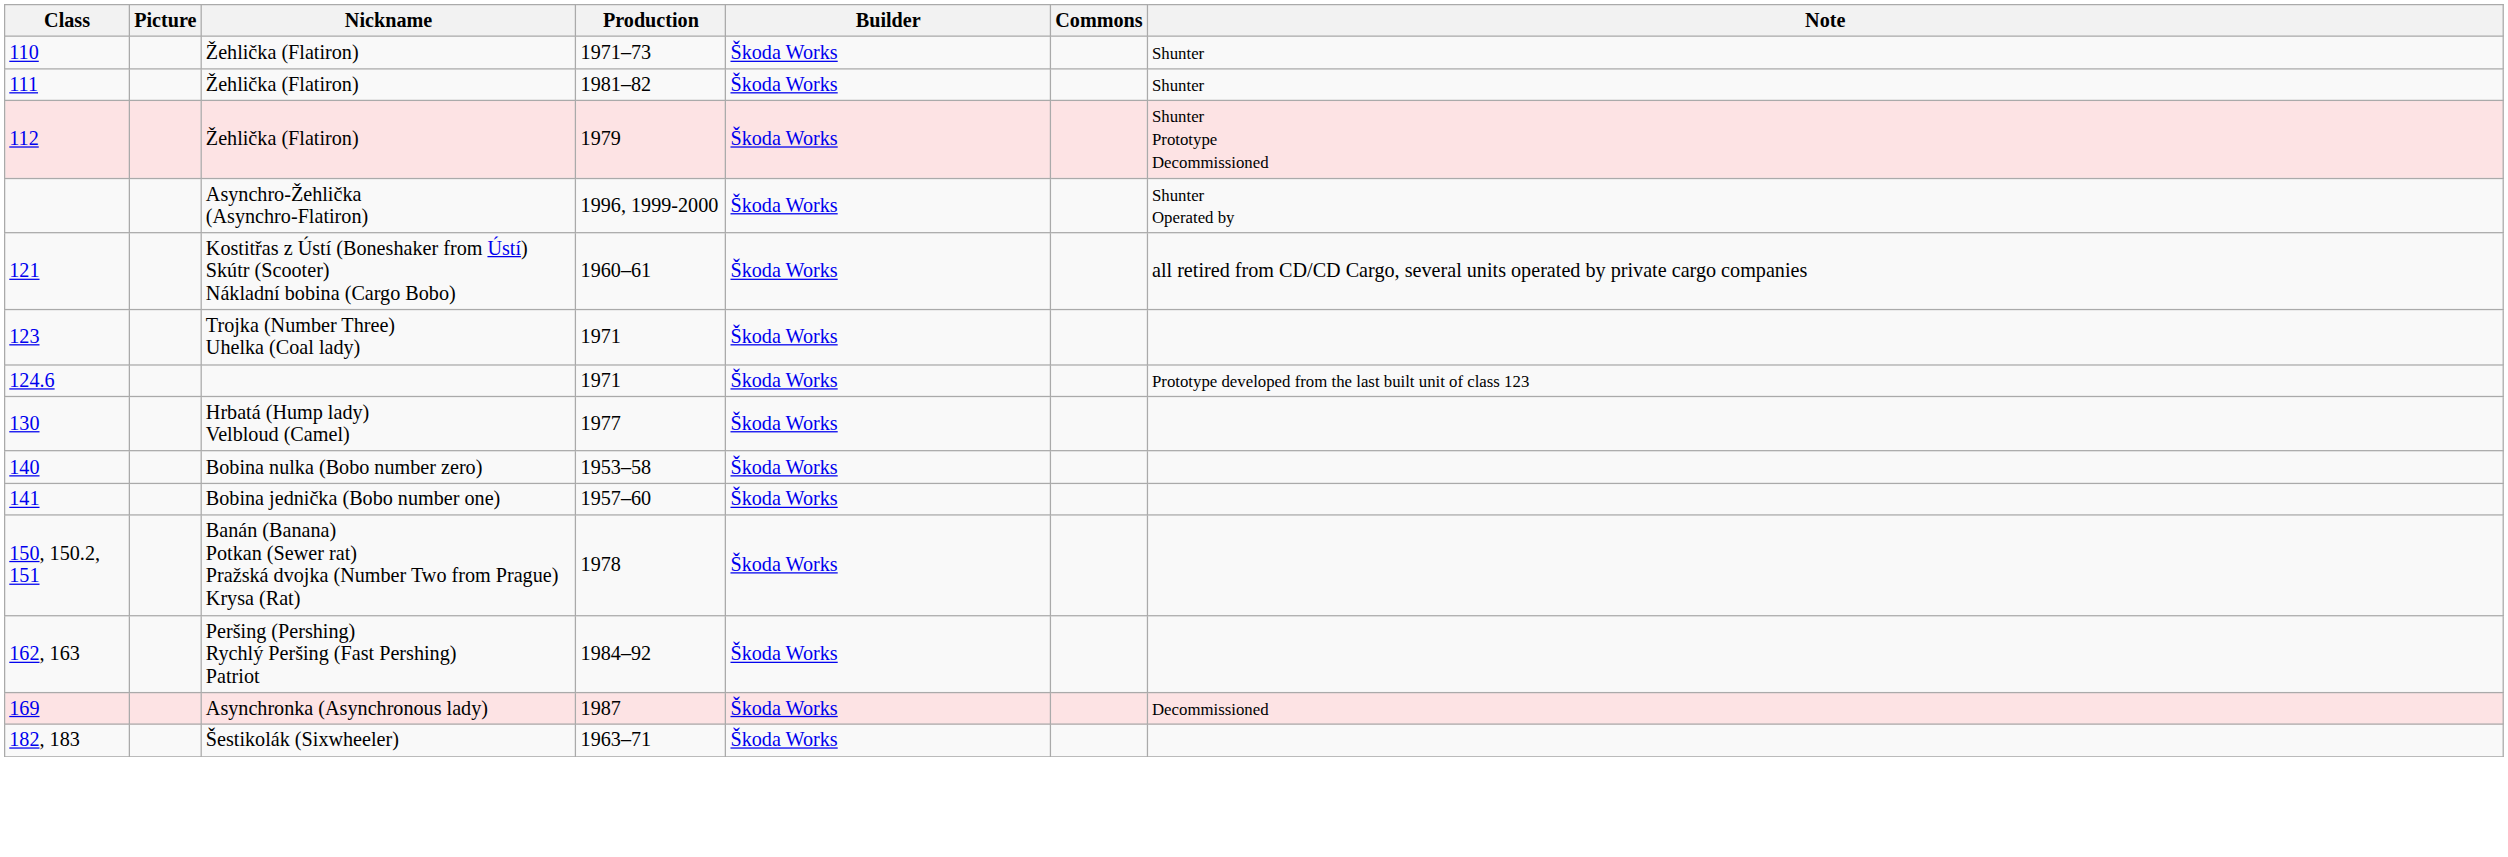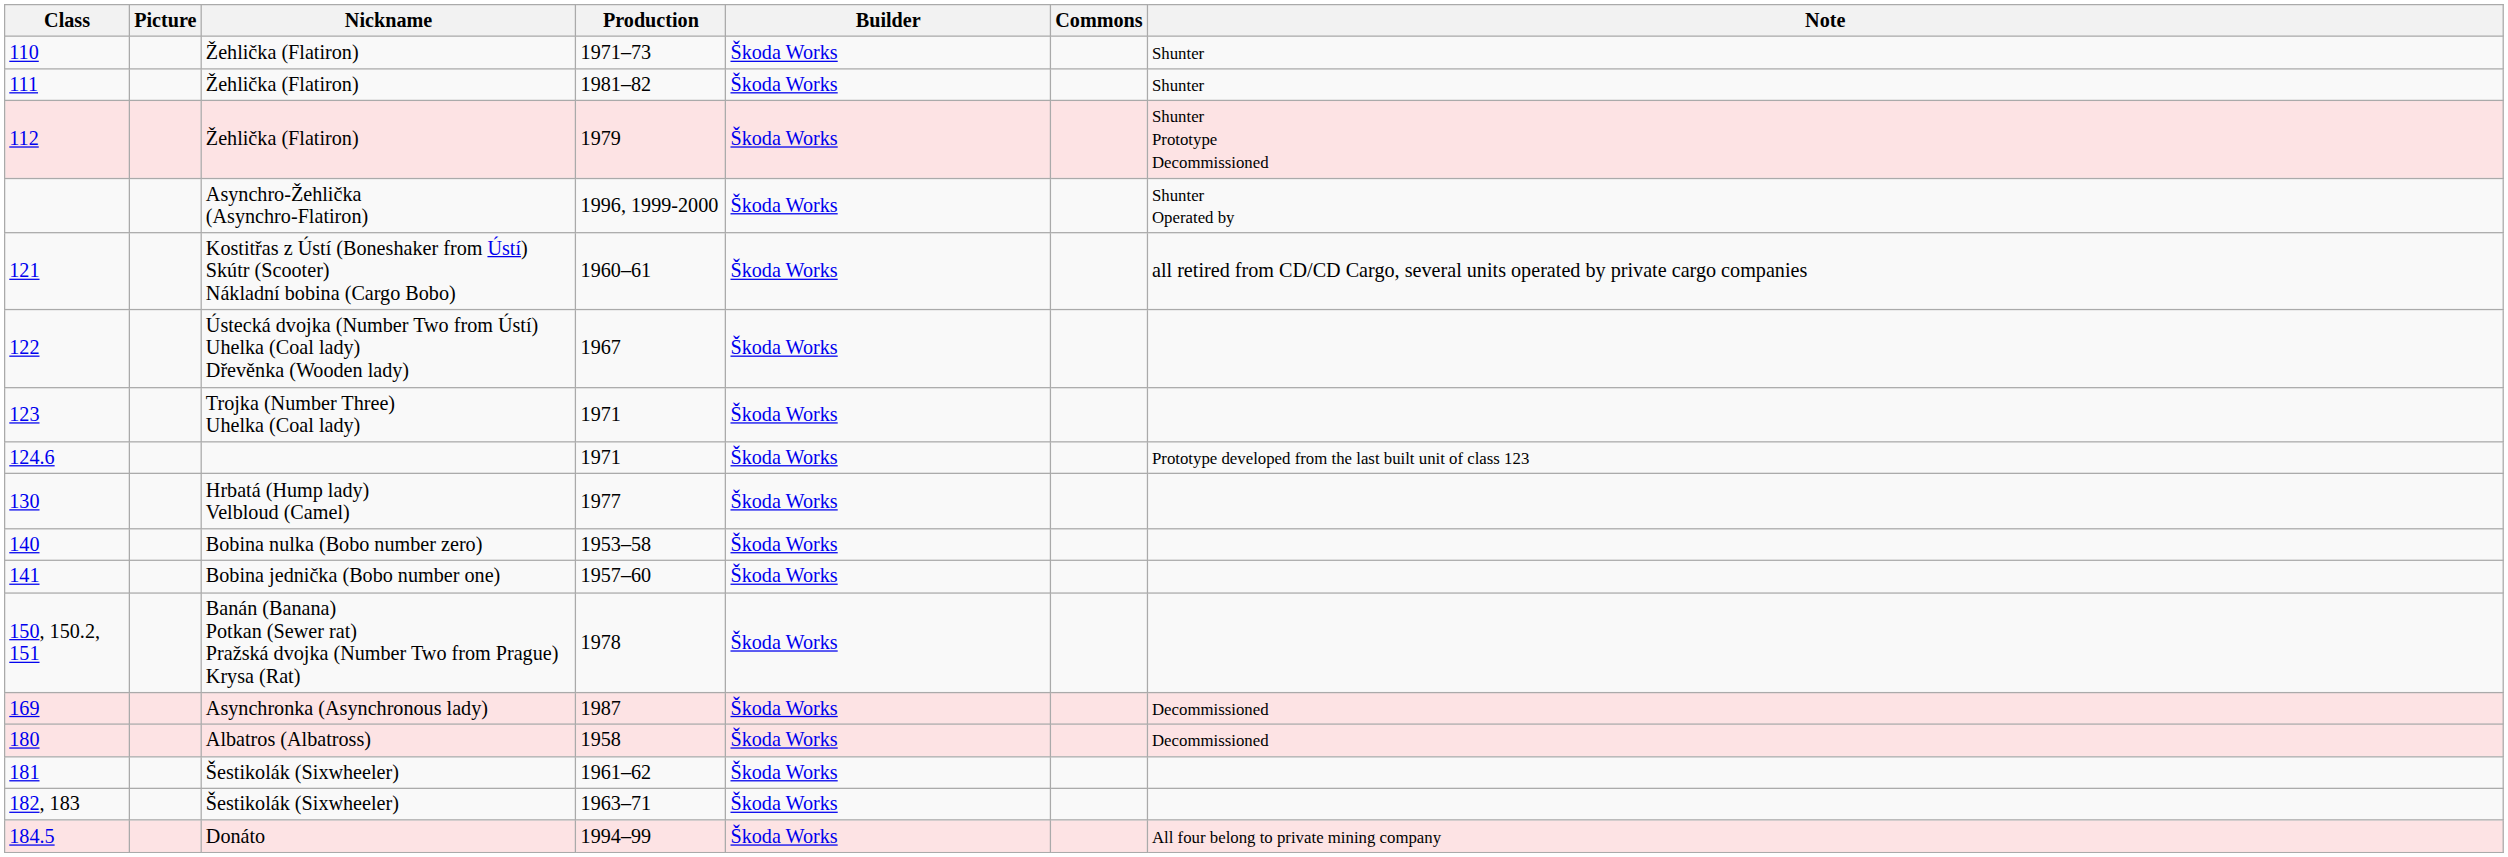 <table class="wikitable" border="1" width="100%">
 <tr>
 <th width="5%">Class</th>
 <th width="1%">Picture</th>
 <th width="15%">Nickname</th>
 <th width="6%">Production</th>
 <th width="13%">Builder</th>
 <th width="1%">Commons</th>
 <th>Note</th>
 </tr>
 <tr>
 <td><a href='#'>110</a></td>
 <td></td>
 <td>Žehlička (Flatiron)</td>
 <td>1971–73</td>
 <td><a href='#'>Škoda Works</a></td>
 <td></td>
 <td><small>Shunter</small></td>
 </tr>
 <tr>
 <td><a href='#'>111</a></td>
 <td></td>
 <td>Žehlička (Flatiron)</td>
 <td>1981–82</td>
 <td><a href='#'>Škoda Works</a></td>
 <td></td>
 <td><small>Shunter</small></td>
 </tr>
 <tr style="background-color: #FDE3E4;">
 <td><a href='#'>112</a></td>
 <td></td>
 <td>Žehlička (Flatiron)</td>
 <td>1979</td>
 <td><a href='#'>Škoda Works</a></td>
 <td></td>
 <td><small>Shunter<br>Prototype<br><span>Decommissioned</span></small></td>
 </tr>
 <tr>
 <td></td>
 <td></td>
 <td>Asynchro-Žehlička<br>(Asynchro-Flatiron)</td>
 <td>1996, 1999-2000</td>
 <td><a href='#'>Škoda Works</a></td>
 <td></td>
 <td><small>Shunter<br>Operated by </small></td>
 </tr>
 <tr>
 <td><a href='#'>121</a></td>
 <td></td>
 <td>Kostitřas z Ústí (Boneshaker from <a href='#'>Ústí</a>)<br>Skútr (Scooter)<br>Nákladní bobina (Cargo Bobo)</td>
 <td>1960–61</td>
 <td><a href='#'>Škoda Works</a></td>
 <td></td>
 <td>all retired from CD/CD Cargo, several units operated by private cargo companies</td>
 </tr>
 <tr>
+<td><a href='#'>122</a></td>
+<td></td>
+<td>Ústecká dvojka (Number Two from Ústí)<br>Uhelka (Coal lady)<br>Dřevěnka (Wooden lady)</td>
+<td>1967</td>
+<td><a href='#'>Škoda Works</a></td>
+<td></td>
+<td></td>
+</tr>
+<tr>
 <td><a href='#'>123</a></td>
 <td></td>
 <td>Trojka (Number Three)<br> Uhelka (Coal lady)</td>
 <td>1971</td>
 <td><a href='#'>Škoda Works</a></td>
 <td></td>
 <td></td>
 </tr>
 <tr>
 <td><a href='#'>124.6</a></td>
 <td></td>
 <td></td>
 <td>1971</td>
 <td><a href='#'>Škoda Works</a></td>
 <td></td>
 <td><small>Prototype developed from the last built unit of class 123</small></td>
 </tr>
 <tr>
 <td><a href='#'>130</a></td>
 <td></td>
 <td>Hrbatá (Hump lady)<br>Velbloud (Camel)</td>
 <td>1977</td>
 <td><a href='#'>Škoda Works</a></td>
 <td></td>
 </tr>
 <tr>
 <td><a href='#'>140</a></td>
 <td></td>
 <td>Bobina nulka (Bobo number zero)</td>
 <td>1953–58</td>
 <td><a href='#'>Škoda Works</a></td>
 <td></td>
 <td></td>
 </tr>
 <tr>
 <td><a href='#'>141</a></td>
 <td></td>
 <td>Bobina jednička (Bobo number one)</td>
 <td>1957–60</td>
 <td><a href='#'>Škoda Works</a></td>
 <td></td>
 <td></td>
 </tr>
 <tr>
 <td><a href='#'>150</a>, 150.2, <a href='#'>151</a></td>
 <td></td>
 <td>Banán (Banana)<br>Potkan (Sewer rat)<br>Pražská dvojka (Number Two from Prague)<br>Krysa (Rat)</td>
 <td>1978</td>
 <td><a href='#'>Škoda Works</a></td>
 <td></td>
 <td></td>
 </tr>
-<tr>
-<td><a href='#'>162</a>, 163</td>
-<td></td>
-<td>Peršing (Pershing)<br>Rychlý Peršing (Fast Pershing)<br>Patriot</td>
-<td>1984–92</td>
-<td><a href='#'>Škoda Works</a></td>
-<td></td>
-<td></td>
-</tr>
 <tr style="background-color: #FDE3E4;">
 <td><a href='#'>169</a></td>
 <td></td>
 <td>Asynchronka (Asynchronous lady)</td>
 <td>1987</td>
 <td><a href='#'>Škoda Works</a></td>
 <td></td>
 <td><small><span>Decommissioned</span></small></td>
+</tr>
+<tr style="background-color: #FDE3E4;">
+<td><a href='#'>180</a></td>
+<td></td>
+<td>Albatros (Albatross)</td>
+<td>1958</td>
+<td><a href='#'>Škoda Works</a></td>
+<td></td>
+<td><small><span>Decommissioned</span></small></td>
+</tr>
+<tr>
+<td><a href='#'>181</a></td>
+<td></td>
+<td>Šestikolák (Sixwheeler)</td>
+<td>1961–62</td>
+<td><a href='#'>Škoda Works</a></td>
+<td></td>
+<td></td>
 </tr>
 <tr>
 <td><a href='#'>182</a>, 183</td>
 <td></td>
 <td>Šestikolák (Sixwheeler)</td>
 <td>1963–71</td>
 <td><a href='#'>Škoda Works</a></td>
 <td></td>
 <td></td>
 </tr>
+<tr style="background-color: #FDE3E4;">
+<td><a href='#'>184.5</a></td>
+<td></td>
+<td>Donáto</td>
+<td>1994–99</td>
+<td><a href='#'>Škoda Works</a></td>
+<td></td>
+<td><small>All four belong to private mining company</small></td>
+</tr>
 </table>
